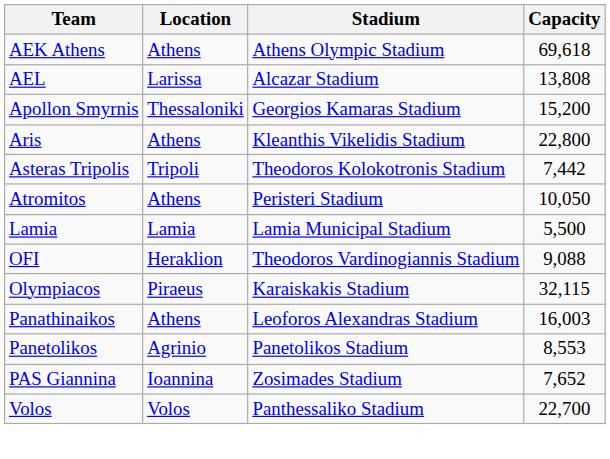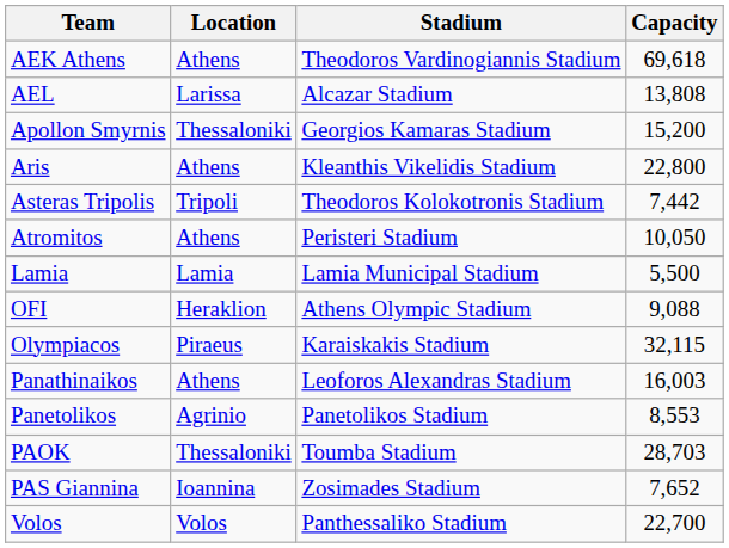 <table class="wikitable sortable" style="text-align: left;">
 <tr>
 <th>Team</th>
 <th>Location</th>
 <th>Stadium</th>
 <th>Capacity</th>
 </tr>
 <tr>
 <td><a href='#'>AEK Athens</a></td>
 <td><a href='#'>Athens</a></td>
-<td><a href='#'>Athens Olympic Stadium</a></td>
+<td><a href='#'>Theodoros Vardinogiannis Stadium</a></td>
 <td align="center">69,618</td>
 </tr>
 <tr>
 <td><a href='#'>AEL</a></td>
 <td><a href='#'>Larissa</a></td>
 <td><a href='#'>Alcazar Stadium</a></td>
 <td align="center">13,808</td>
 </tr>
 <tr>
 <td><a href='#'>Apollon Smyrnis</a></td>
 <td><a href='#'>Thessaloniki</a></td>
 <td><a href='#'>Georgios Kamaras Stadium</a></td>
 <td align="center">15,200</td>
 </tr>
 <tr>
 <td><a href='#'>Aris</a></td>
 <td><a href='#'>Athens</a></td>
 <td><a href='#'>Kleanthis Vikelidis Stadium</a></td>
 <td align="center">22,800</td>
 </tr>
 <tr>
 <td><a href='#'>Asteras Tripolis</a></td>
 <td><a href='#'>Tripoli</a></td>
 <td><a href='#'>Theodoros Kolokotronis Stadium</a></td>
 <td align="center">7,442</td>
 </tr>
 <tr>
 <td><a href='#'>Atromitos</a></td>
 <td><a href='#'>Athens</a></td>
 <td><a href='#'>Peristeri Stadium</a></td>
 <td align="center">10,050</td>
 </tr>
 <tr>
 <td><a href='#'>Lamia</a></td>
 <td><a href='#'>Lamia</a></td>
 <td><a href='#'>Lamia Municipal Stadium</a></td>
 <td align="center">5,500</td>
 </tr>
 <tr>
 <td><a href='#'>OFI</a></td>
 <td><a href='#'>Heraklion</a></td>
-<td><a href='#'>Theodoros Vardinogiannis Stadium</a></td>
+<td><a href='#'>Athens Olympic Stadium</a></td>
 <td align="center">9,088</td>
 </tr>
 <tr>
 <td><a href='#'>Olympiacos</a></td>
 <td><a href='#'>Piraeus</a></td>
 <td><a href='#'>Karaiskakis Stadium</a></td>
 <td align="center">32,115</td>
 </tr>
 <tr>
 <td><a href='#'>Panathinaikos</a></td>
 <td><a href='#'>Athens</a></td>
 <td><a href='#'>Leoforos Alexandras Stadium</a></td>
 <td align="center">16,003</td>
 </tr>
 <tr>
 <td><a href='#'>Panetolikos</a></td>
 <td><a href='#'>Agrinio</a></td>
 <td><a href='#'>Panetolikos Stadium</a></td>
 <td align="center">8,553</td>
 </tr>
 <tr>
+<td><a href='#'>PAOK</a></td>
+<td><a href='#'>Thessaloniki</a></td>
+<td><a href='#'>Toumba Stadium</a></td>
+<td align="center">28,703</td>
+</tr>
+<tr>
 <td><a href='#'>PAS Giannina</a></td>
 <td><a href='#'>Ioannina</a></td>
 <td><a href='#'>Zosimades Stadium</a></td>
 <td align="center">7,652</td>
 </tr>
 <tr>
 <td><a href='#'>Volos</a></td>
 <td><a href='#'>Volos</a></td>
 <td><a href='#'>Panthessaliko Stadium</a></td>
 <td align="center">22,700</td>
 </tr>
 </table>
